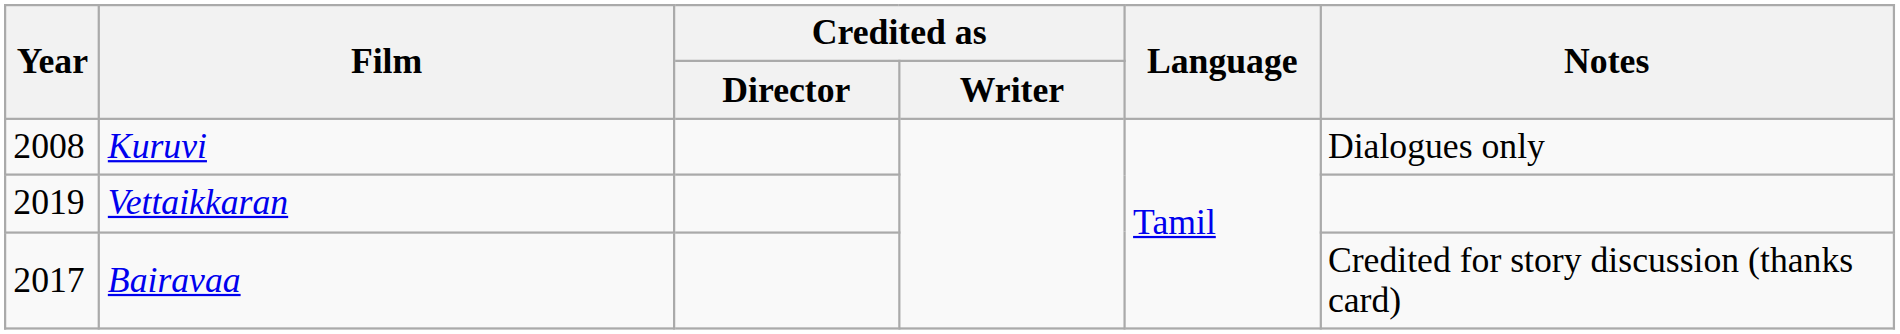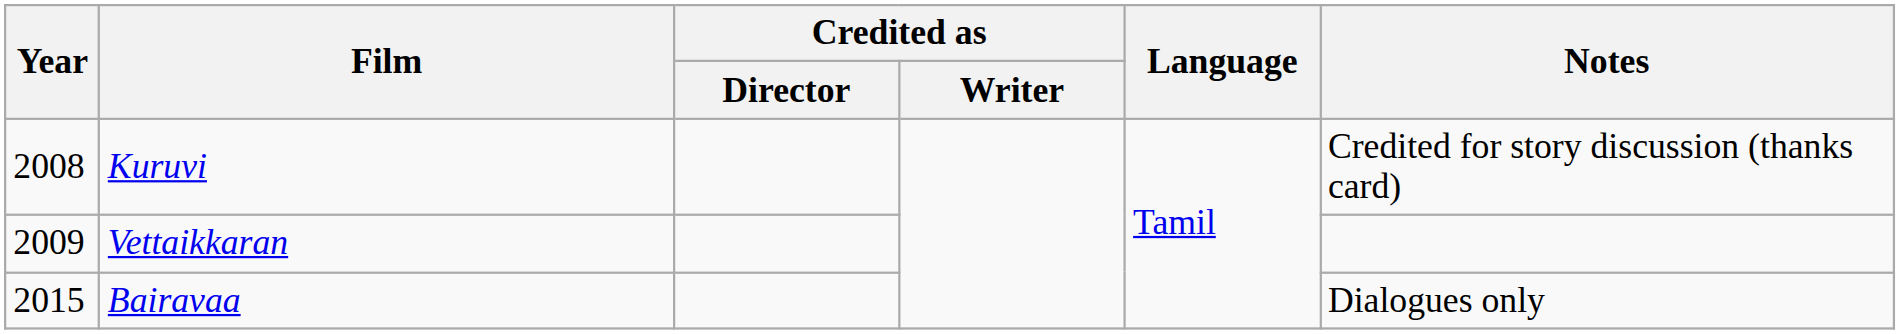 <table class="wikitable sortable">
 <tr>
 <th rowspan="2" style="width:35px;">Year</th>
 <th rowspan="2" style="width:250px;">Film</th>
 <th colspan="2" style="width:195px;">Credited as</th>
 <th rowspan="2" style="text-align:center; width:80px;">Language</th>
 <th rowspan="2" style="text-align:center; width:250px;" class="unsortable">Notes</th>
 </tr>
 <tr>
 <th style="width:65px;">Director</th>
 <th width="65">Writer</th>
 </tr>
 <tr>
 <td>2008</td>
 <td><em><a href='#'>Kuruvi</a></em></td>
 <td style="text-align:center;"></td>
 <td rowspan="3" style="text-align:center;"></td>
 <td rowspan="3"><a href='#'>Tamil</a></td>
-<td>Dialogues only</td>
+<td>Credited for story discussion (thanks card)</td>
 </tr>
 <tr>
-<td>2019</td>
+<td>2009</td>
 <td><em><a href='#'>Vettaikkaran</a></em></td>
 <td style="text-align:center;"></td>
 <td></td>
 </tr>
 <tr>
-<td>2017</td>
+<td>2015</td>
 <td><em><a href='#'>Bairavaa</a></em></td>
 <td style="text-align:center;"></td>
-<td>Credited for story discussion (thanks card)</td>
+<td>Dialogues only</td>
 </tr>
 </table>
